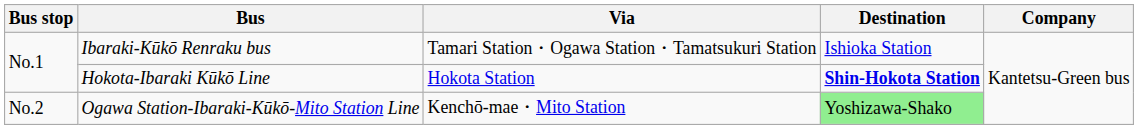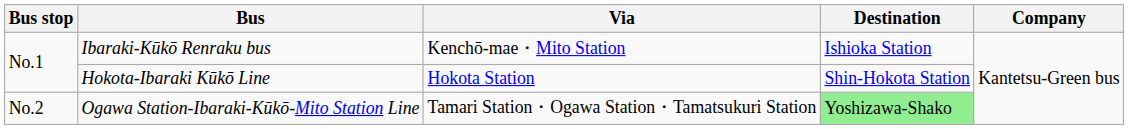 <table class="wikitable">
 <tr>
 <th>Bus stop</th>
 <th>Bus</th>
 <th>Via</th>
 <th>Destination</th>
 <th>Company</th>
 </tr>
 <tr>
 <td rowspan="2">No.1</td>
 <td><em>Ibaraki-Kūkō Renraku bus</em></td>
-<td>Tamari Station・Ogawa Station・Tamatsukuri Station</td>
+<td>Kenchō-mae・<a href='#'>Mito Station</a></td>
 <td><a href='#'>Ishioka Station</a></td>
 <td rowspan="3">Kantetsu-Green bus</td>
 </tr>
 <tr>
 <td><em>Hokota-Ibaraki Kūkō Line</em></td>
 <td><a href='#'>Hokota Station</a></td>
-<td><strong><a href='#'>Shin-Hokota Station</a></strong></td>
+<td><a href='#'>Shin-Hokota Station</a></td>
 </tr>
 <tr>
 <td>No.2</td>
 <td><em>Ogawa Station-Ibaraki-Kūkō-<a href='#'>Mito Station</a> Line</em> </td>
-<td>Kenchō-mae・<a href='#'>Mito Station</a></td>
+<td>Tamari Station・Ogawa Station・Tamatsukuri Station</td>
 <td style="background: lightgreen;">Yoshizawa-Shako</td>
 </tr>
 </table>
